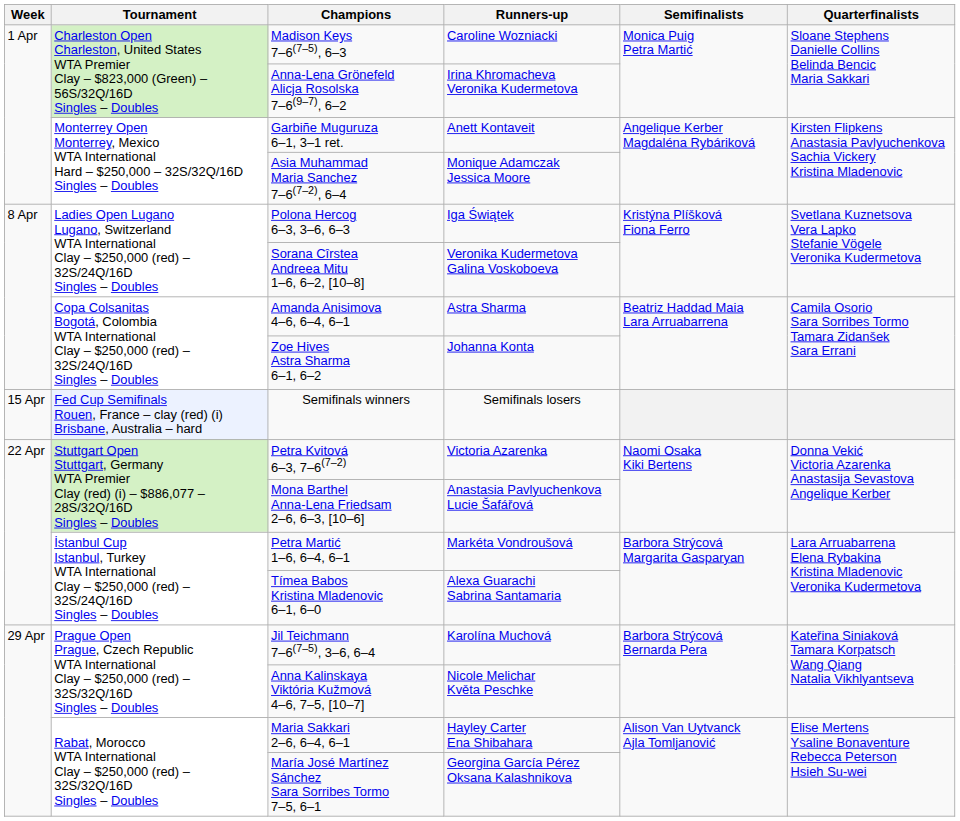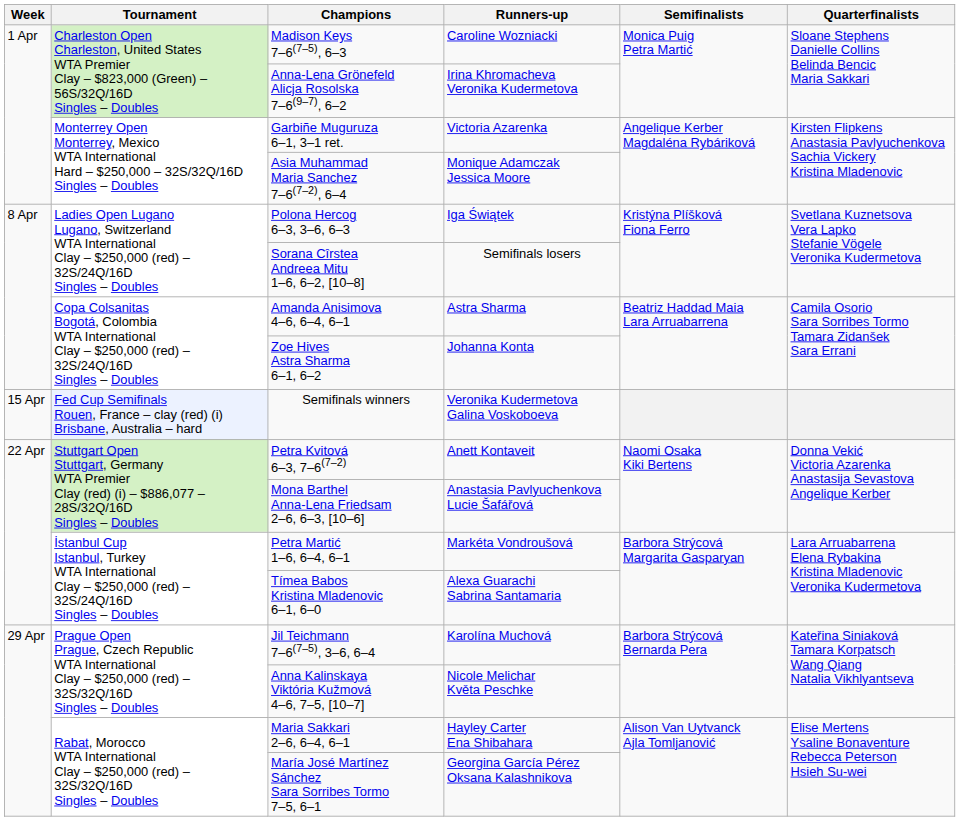 <table class=wikitable style=font-size:95%>
 <tr>
 <th style="width:48px;">Week</th>
 <th style="width:248px;">Tournament</th>
 <th style="width:200px;">Champions</th>
 <th style="width:200px;">Runners-up</th>
 <th style="width:190px;">Semifinalists</th>
 <th style="width:190px;">Quarterfinalists</th>
 </tr>
 <tr valign=top>
 <td rowspan=4>1 Apr</td>
 <td style="background:#D4F1C5;" rowspan="2"><a href='#'>Charleston Open</a><br> <a href='#'>Charleston</a>, United States<br>WTA Premier<br>Clay – $823,000 (Green) – 56S/32Q/16D<br><a href='#'>Singles</a> – <a href='#'>Doubles</a></td>
 <td> <a href='#'>Madison Keys</a> <br> 7–6<sup>(7–5)</sup>, 6–3</td>
 <td> <a href='#'>Caroline Wozniacki</a></td>
 <td rowspan=2> <a href='#'>Monica Puig</a> <br>  <a href='#'>Petra Martić</a></td>
 <td rowspan=2> <a href='#'>Sloane Stephens</a> <br> <a href='#'>Danielle Collins</a> <br> <a href='#'>Belinda Bencic</a> <br> <a href='#'>Maria Sakkari</a></td>
 </tr>
 <tr valign=top>
 <td> <a href='#'>Anna-Lena Grönefeld</a> <br>  <a href='#'>Alicja Rosolska</a> <br> 7–6<sup>(9–7)</sup>, 6–2</td>
 <td> <a href='#'>Irina Khromacheva</a> <br>  <a href='#'>Veronika Kudermetova</a></td>
 </tr>
 <tr valign=top>
 <td style="background:#fff;" rowspan="2"><a href='#'>Monterrey Open</a><br> <a href='#'>Monterrey</a>, Mexico<br>WTA International<br>Hard – $250,000 – 32S/32Q/16D<br><a href='#'>Singles</a> – <a href='#'>Doubles</a></td>
 <td> <a href='#'>Garbiñe Muguruza</a> <br> 6–1, 3–1 ret.</td>
-<td> <a href='#'>Anett Kontaveit</a></td>
+<td> <a href='#'>Victoria Azarenka</a></td>
 <td rowspan=2> <a href='#'>Angelique Kerber</a> <br>  <a href='#'>Magdaléna Rybáriková</a></td>
 <td rowspan=2> <a href='#'>Kirsten Flipkens</a> <br> <a href='#'>Anastasia Pavlyuchenkova</a> <br> <a href='#'>Sachia Vickery</a><br>  <a href='#'>Kristina Mladenovic</a></td>
 </tr>
 <tr valign=top>
 <td> <a href='#'>Asia Muhammad</a> <br>  <a href='#'>Maria Sanchez</a> <br> 7–6<sup>(7–2)</sup>, 6–4</td>
 <td> <a href='#'>Monique Adamczak</a> <br>  <a href='#'>Jessica Moore</a></td>
 </tr>
 <tr valign=top>
 <td rowspan=4>8 Apr</td>
 <td style="background:#fff;" rowspan="2"><a href='#'>Ladies Open Lugano</a><br> <a href='#'>Lugano</a>, Switzerland<br>WTA International<br>Clay – $250,000 (red) – 32S/24Q/16D<br><a href='#'>Singles</a> – <a href='#'>Doubles</a></td>
 <td> <a href='#'>Polona Hercog</a> <br> 6–3, 3–6, 6–3</td>
 <td> <a href='#'>Iga Świątek</a></td>
 <td rowspan=2> <a href='#'>Kristýna Plíšková</a> <br>  <a href='#'>Fiona Ferro</a></td>
 <td rowspan=2> <a href='#'>Svetlana Kuznetsova</a> <br> <a href='#'>Vera Lapko</a> <br> <a href='#'>Stefanie Vögele</a> <br>  <a href='#'>Veronika Kudermetova</a></td>
 </tr>
 <tr valign=top>
 <td> <a href='#'>Sorana Cîrstea</a> <br>  <a href='#'>Andreea Mitu</a> <br> 1–6, 6–2, [10–8]</td>
-<td> <a href='#'>Veronika Kudermetova</a> <br>  <a href='#'>Galina Voskoboeva</a></td>
+<td align=center>Semifinals losers <br></td>
 </tr>
 <tr valign=top>
 <td style="background:#fff;" rowspan="2"><a href='#'>Copa Colsanitas</a><br> <a href='#'>Bogotá</a>, Colombia<br>WTA International<br>Clay – $250,000 (red) – 32S/24Q/16D<br><a href='#'>Singles</a> – <a href='#'>Doubles</a></td>
 <td> <a href='#'>Amanda Anisimova</a> <br> 4–6, 6–4, 6–1</td>
 <td> <a href='#'>Astra Sharma</a></td>
 <td rowspan=2> <a href='#'>Beatriz Haddad Maia</a> <br>  <a href='#'>Lara Arruabarrena</a></td>
 <td rowspan=2> <a href='#'>Camila Osorio</a><br> <a href='#'>Sara Sorribes Tormo</a> <br> <a href='#'>Tamara Zidanšek</a> <br>  <a href='#'>Sara Errani</a></td>
 </tr>
 <tr valign=top>
 <td> <a href='#'>Zoe Hives</a> <br>  <a href='#'>Astra Sharma</a> <br> 6–1, 6–2</td>
 <td> <a href='#'>Johanna Konta</a></td>
 </tr>
 <tr valign=top>
 <td>15 Apr</td>
 <td style="background:#ecf2ff;"><a href='#'>Fed Cup Semifinals</a> <br><a href='#'>Rouen</a>, France – clay (red) (i)<br><a href='#'>Brisbane</a>, Australia – hard</td>
 <td align=center>Semifinals winners<br></td>
-<td align=center>Semifinals losers <br></td>
+<td> <a href='#'>Veronika Kudermetova</a> <br>  <a href='#'>Galina Voskoboeva</a></td>
 <td style="background:#f1f1f1f1;"></td>
 <td style="background:#f1f1f1f1;"></td>
 </tr>
 <tr valign=top>
 <td rowspan=4>22 Apr</td>
 <td style="background:#D4F1C5;" rowspan="2"><a href='#'>Stuttgart Open</a><br> <a href='#'>Stuttgart</a>, Germany<br>WTA Premier<br>Clay (red) (i) – $886,077 – 28S/32Q/16D<br><a href='#'>Singles</a> – <a href='#'>Doubles</a></td>
 <td> <a href='#'>Petra Kvitová</a> <br> 6–3, 7–6<sup>(7–2)</sup></td>
-<td> <a href='#'>Victoria Azarenka</a></td>
+<td> <a href='#'>Anett Kontaveit</a></td>
 <td rowspan=2> <a href='#'>Naomi Osaka</a> <br>  <a href='#'>Kiki Bertens</a></td>
 <td rowspan=2> <a href='#'>Donna Vekić</a> <br> <a href='#'>Victoria Azarenka</a><br> <a href='#'>Anastasija Sevastova</a> <br>  <a href='#'>Angelique Kerber</a></td>
 </tr>
 <tr valign=top>
 <td> <a href='#'>Mona Barthel</a> <br>  <a href='#'>Anna-Lena Friedsam</a><br>2–6, 6–3, [10–6]</td>
 <td> <a href='#'>Anastasia Pavlyuchenkova</a> <br>  <a href='#'>Lucie Šafářová</a></td>
 </tr>
 <tr valign=top>
 <td style="background:#fff;" rowspan="2"><a href='#'>İstanbul Cup</a><br> <a href='#'>Istanbul</a>, Turkey<br>WTA International<br>Clay – $250,000 (red) – 32S/24Q/16D<br><a href='#'>Singles</a> – <a href='#'>Doubles</a></td>
 <td> <a href='#'>Petra Martić</a> <br> 1–6, 6–4, 6–1</td>
 <td> <a href='#'>Markéta Vondroušová</a></td>
 <td rowspan=2> <a href='#'>Barbora Strýcová</a> <br>  <a href='#'>Margarita Gasparyan</a></td>
 <td rowspan=2> <a href='#'>Lara Arruabarrena</a> <br> <a href='#'>Elena Rybakina</a> <br> <a href='#'>Kristina Mladenovic</a><br>  <a href='#'>Veronika Kudermetova</a></td>
 </tr>
 <tr valign=top>
 <td> <a href='#'>Tímea Babos</a> <br>  <a href='#'>Kristina Mladenovic</a><br>6–1, 6–0</td>
 <td> <a href='#'>Alexa Guarachi</a> <br>  <a href='#'>Sabrina Santamaria</a></td>
 </tr>
 <tr valign=top>
 <td rowspan=4>29 Apr</td>
 <td style="background:#fff;" rowspan="2"><a href='#'>Prague Open</a><br> <a href='#'>Prague</a>, Czech Republic<br>WTA International<br>Clay – $250,000 (red) – 32S/32Q/16D<br><a href='#'>Singles</a> – <a href='#'>Doubles</a></td>
 <td> <a href='#'>Jil Teichmann</a> <br> 7–6<sup>(7–5)</sup>, 3–6, 6–4</td>
 <td> <a href='#'>Karolína Muchová</a></td>
 <td rowspan=2> <a href='#'>Barbora Strýcová</a>  <br>  <a href='#'>Bernarda Pera</a></td>
 <td rowspan=2> <a href='#'>Kateřina Siniaková</a> <br> <a href='#'>Tamara Korpatsch</a> <br>  <a href='#'>Wang Qiang</a> <br> <a href='#'>Natalia Vikhlyantseva</a></td>
 </tr>
 <tr valign=top>
 <td> <a href='#'>Anna Kalinskaya</a> <br>  <a href='#'>Viktória Kužmová</a> <br> 4–6, 7–5, [10–7]</td>
 <td> <a href='#'>Nicole Melichar</a> <br>  <a href='#'>Květa Peschke</a></td>
 </tr>
 <tr valign=top>
 <td style="background:#fff;" rowspan="2"><br> <a href='#'>Rabat</a>, Morocco<br>WTA International<br>Clay – $250,000 (red) – 32S/32Q/16D<br><a href='#'>Singles</a> – <a href='#'>Doubles</a></td>
 <td> <a href='#'>Maria Sakkari</a> <br> 2–6, 6–4, 6–1</td>
 <td> <a href='#'>Hayley Carter</a> <br>  <a href='#'>Ena Shibahara</a></td>
 <td rowspan=2> <a href='#'>Alison Van Uytvanck</a> <br>  <a href='#'>Ajla Tomljanović</a></td>
 <td rowspan=2> <a href='#'>Elise Mertens</a> <br> <a href='#'>Ysaline Bonaventure</a> <br> <a href='#'>Rebecca Peterson</a> <br>  <a href='#'>Hsieh Su-wei</a></td>
 </tr>
 <tr valign=top>
 <td> <a href='#'>María José Martínez Sánchez</a> <br>  <a href='#'>Sara Sorribes Tormo</a> <br> 7–5, 6–1</td>
 <td> <a href='#'>Georgina García Pérez</a> <br>  <a href='#'>Oksana Kalashnikova</a></td>
 </tr>
 </table>
